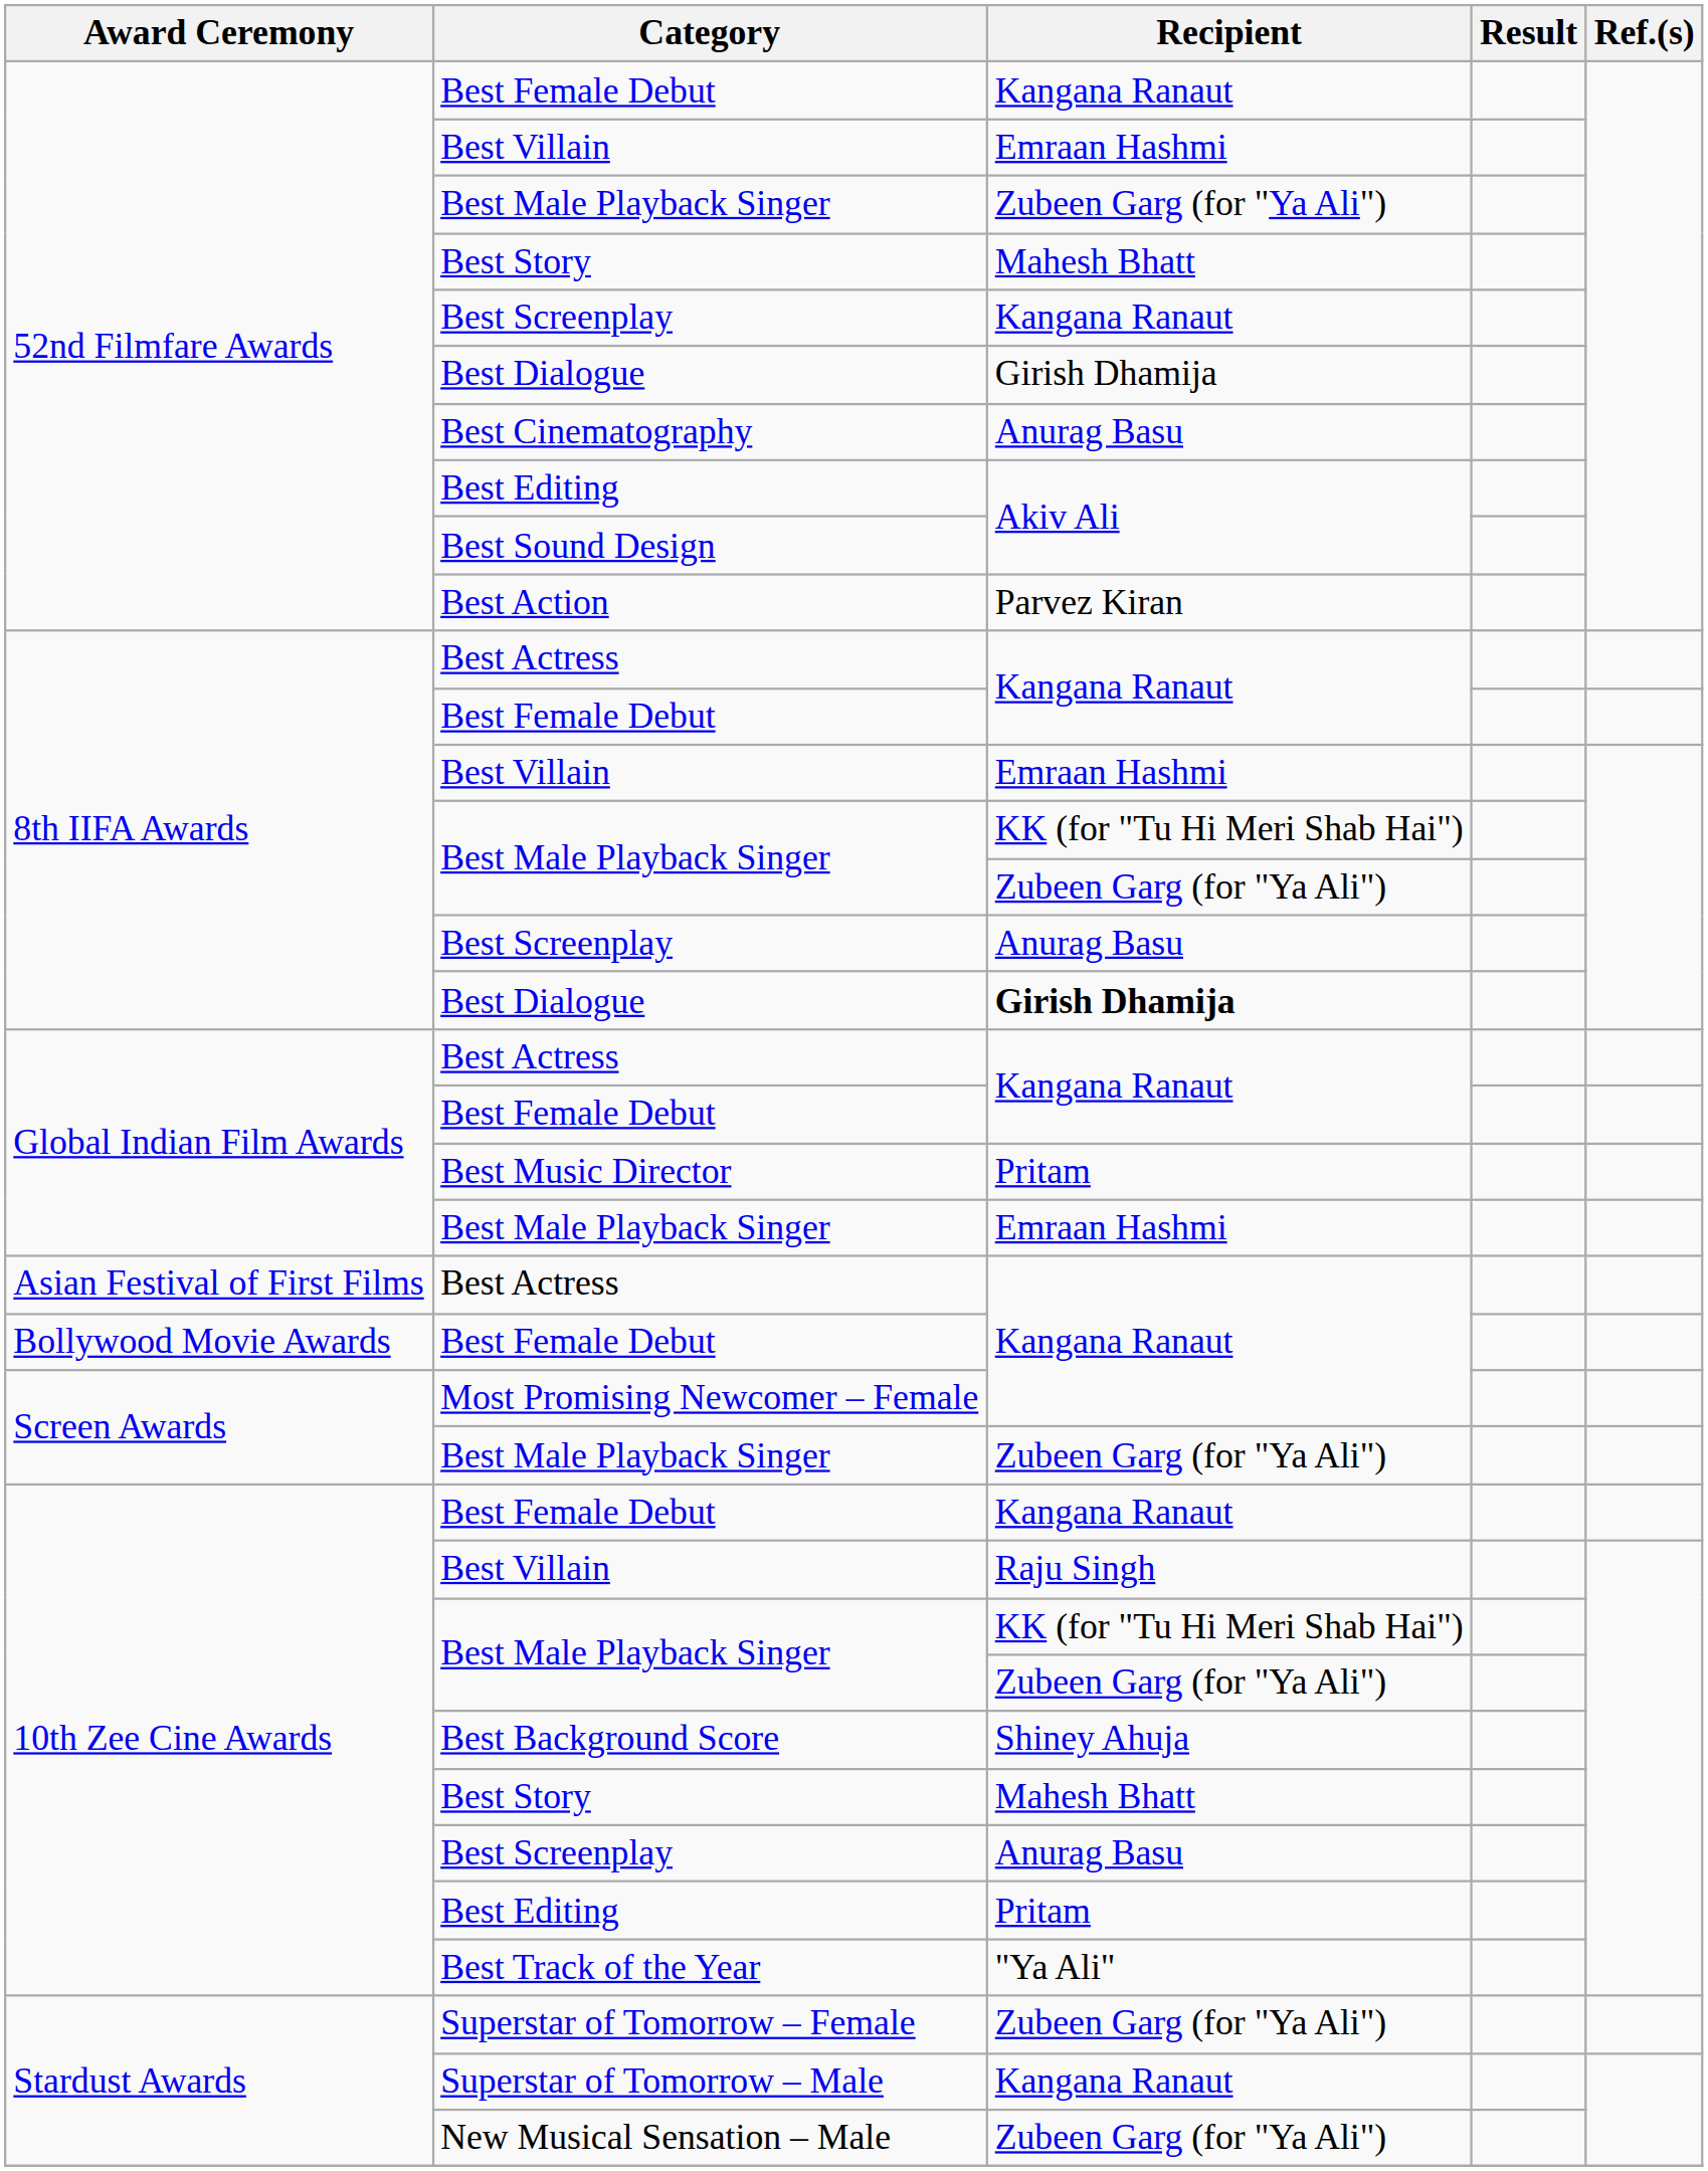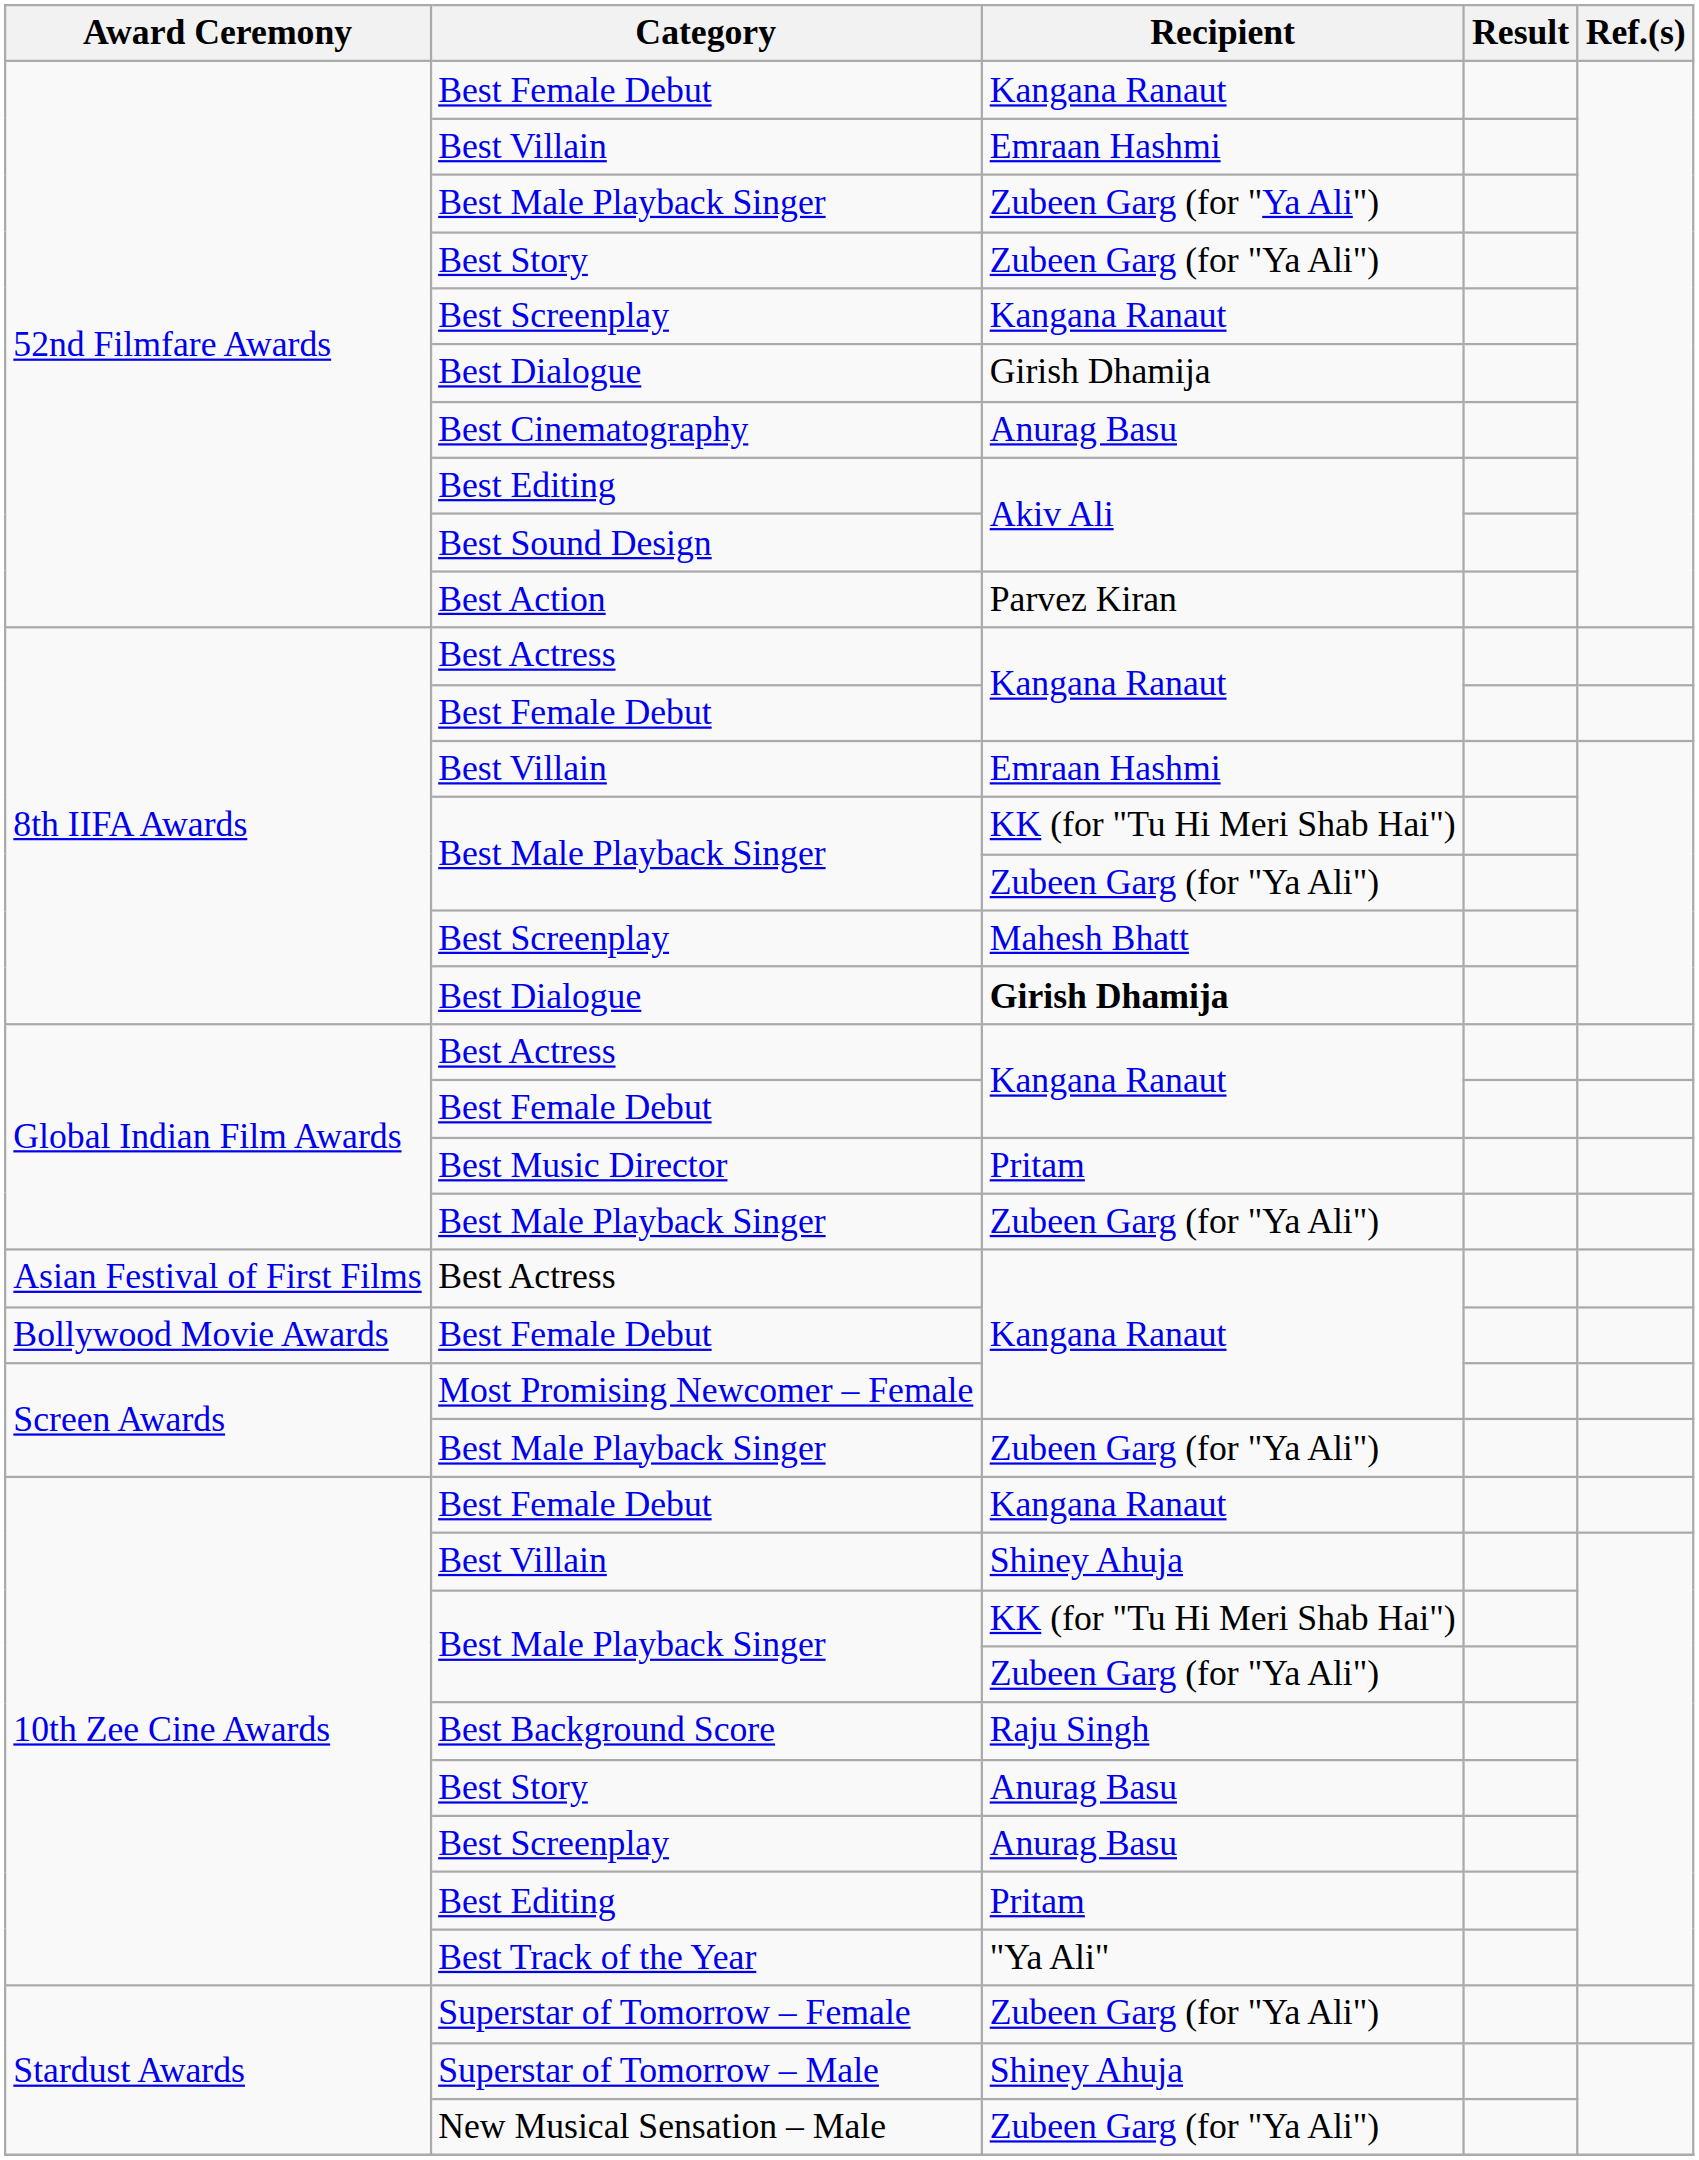 <table class="wikitable">
 <tr>
 <th>Award Ceremony</th>
 <th>Category</th>
 <th>Recipient</th>
 <th>Result</th>
 <th>Ref.(s)</th>
 </tr>
 <tr>
 <td rowspan=10><a href='#'>52nd Filmfare Awards</a></td>
 <td><a href='#'>Best Female Debut</a></td>
 <td><a href='#'>Kangana Ranaut</a></td>
 <td></td>
 <td rowspan=10></td>
 </tr>
 <tr>
 <td><a href='#'>Best Villain</a></td>
 <td><a href='#'>Emraan Hashmi</a></td>
 <td></td>
 </tr>
 <tr>
 <td><a href='#'>Best Male Playback Singer</a></td>
 <td><a href='#'>Zubeen Garg</a> (for "<a href='#'>Ya Ali</a>")</td>
 <td></td>
 </tr>
 <tr>
 <td><a href='#'>Best Story</a></td>
-<td><a href='#'>Mahesh Bhatt</a></td>
+<td><a href='#'>Zubeen Garg</a> (for "Ya Ali")</td>
 <td></td>
 </tr>
 <tr>
 <td><a href='#'>Best Screenplay</a></td>
 <td><a href='#'>Kangana Ranaut</a></td>
 <td></td>
 </tr>
 <tr>
 <td><a href='#'>Best Dialogue</a></td>
 <td>Girish Dhamija</td>
 <td></td>
 </tr>
 <tr>
 <td><a href='#'>Best Cinematography</a></td>
 <td><a href='#'>Anurag Basu</a></td>
 <td></td>
 </tr>
 <tr>
 <td><a href='#'>Best Editing</a></td>
 <td rowspan="2"><a href='#'>Akiv Ali</a></td>
 <td></td>
 </tr>
 <tr>
 <td><a href='#'>Best Sound Design</a></td>
 <td></td>
 </tr>
 <tr>
 <td><a href='#'>Best Action</a></td>
 <td>Parvez Kiran</td>
 <td></td>
 </tr>
 <tr>
 <td rowspan="7"><a href='#'>8th IIFA Awards</a></td>
 <td><a href='#'>Best Actress</a></td>
 <td rowspan="2"><a href='#'>Kangana Ranaut</a></td>
 <td></td>
 </tr>
 <tr>
 <td><a href='#'>Best Female Debut</a></td>
 <td></td>
 <td></td>
 </tr>
 <tr>
 <td><a href='#'>Best Villain</a></td>
 <td><a href='#'>Emraan Hashmi</a></td>
 <td></td>
 <td rowspan="5"></td>
 </tr>
 <tr>
 <td rowspan="2"><a href='#'>Best Male Playback Singer</a></td>
 <td><a href='#'>KK</a> (for "Tu Hi Meri Shab Hai")</td>
 <td></td>
 </tr>
 <tr>
 <td><a href='#'>Zubeen Garg</a> (for "Ya Ali")</td>
 <td></td>
 </tr>
 <tr>
 <td><a href='#'>Best Screenplay</a></td>
-<td><a href='#'>Anurag Basu</a></td>
+<td><a href='#'>Mahesh Bhatt</a></td>
 <td></td>
 </tr>
 <tr>
 <td><a href='#'>Best Dialogue</a></td>
 <td><strong>Girish Dhamija</strong></td>
 <td></td>
 </tr>
 <tr>
 <td rowspan="4"><a href='#'>Global Indian Film Awards</a></td>
 <td><a href='#'>Best Actress</a></td>
 <td rowspan="2"><a href='#'>Kangana Ranaut</a></td>
 <td></td>
 <td></td>
 </tr>
 <tr>
 <td><a href='#'>Best Female Debut</a></td>
 <td></td>
 <td></td>
 </tr>
 <tr>
 <td><a href='#'>Best Music Director</a></td>
 <td><a href='#'>Pritam</a></td>
 <td></td>
 <td></td>
 </tr>
 <tr>
 <td><a href='#'>Best Male Playback Singer</a></td>
-<td><a href='#'>Emraan Hashmi</a></td>
+<td><a href='#'>Zubeen Garg</a> (for "Ya Ali")</td>
 <td></td>
 <td></td>
 </tr>
 <tr>
 <td><a href='#'>Asian Festival of First Films</a></td>
 <td>Best Actress</td>
 <td rowspan="3"><a href='#'>Kangana Ranaut</a></td>
 <td></td>
 <td></td>
 </tr>
 <tr>
 <td><a href='#'>Bollywood Movie Awards</a></td>
 <td><a href='#'>Best Female Debut</a></td>
 <td></td>
 <td></td>
 </tr>
 <tr>
 <td rowspan="2"><a href='#'>Screen Awards</a></td>
 <td><a href='#'>Most Promising Newcomer – Female</a></td>
 <td></td>
 <td></td>
 </tr>
 <tr>
 <td><a href='#'>Best Male Playback Singer</a></td>
 <td><a href='#'>Zubeen Garg</a> (for "Ya Ali")</td>
 <td></td>
 <td></td>
 </tr>
 <tr>
 <td rowspan=9><a href='#'>10th Zee Cine Awards</a></td>
 <td><a href='#'>Best Female Debut</a></td>
 <td><a href='#'>Kangana Ranaut</a></td>
 <td></td>
 <td></td>
 </tr>
 <tr>
 <td><a href='#'>Best Villain</a></td>
-<td><a href='#'>Raju Singh</a></td>
+<td><a href='#'>Shiney Ahuja</a></td>
 <td></td>
 <td rowspan=8></td>
 </tr>
 <tr>
 <td rowspan="2"><a href='#'>Best Male Playback Singer</a></td>
 <td><a href='#'>KK</a> (for "Tu Hi Meri Shab Hai")</td>
 <td></td>
 </tr>
 <tr>
 <td><a href='#'>Zubeen Garg</a> (for "Ya Ali")</td>
 <td></td>
 </tr>
 <tr>
 <td><a href='#'>Best Background Score</a></td>
-<td><a href='#'>Shiney Ahuja</a></td>
+<td><a href='#'>Raju Singh</a></td>
 <td></td>
 </tr>
 <tr>
 <td><a href='#'>Best Story</a></td>
-<td><a href='#'>Mahesh Bhatt</a></td>
+<td><a href='#'>Anurag Basu</a></td>
 <td></td>
 </tr>
 <tr>
 <td><a href='#'>Best Screenplay</a></td>
 <td><a href='#'>Anurag Basu</a></td>
 <td></td>
 </tr>
 <tr>
 <td><a href='#'>Best Editing</a></td>
 <td><a href='#'>Pritam</a></td>
 <td></td>
 </tr>
 <tr>
 <td><a href='#'>Best Track of the Year</a></td>
 <td>"Ya Ali"</td>
 <td></td>
 </tr>
 <tr>
 <td rowspan=3><a href='#'>Stardust Awards</a></td>
 <td><a href='#'>Superstar of Tomorrow – Female</a></td>
 <td><a href='#'>Zubeen Garg</a> (for "Ya Ali")</td>
 <td></td>
 <td></td>
 </tr>
 <tr>
 <td><a href='#'>Superstar of Tomorrow – Male</a></td>
-<td><a href='#'>Kangana Ranaut</a></td>
+<td><a href='#'>Shiney Ahuja</a></td>
 <td></td>
 <td rowspan=2></td>
 </tr>
 <tr>
 <td>New Musical Sensation – Male</td>
 <td><a href='#'>Zubeen Garg</a> (for "Ya Ali")</td>
 <td></td>
 </tr>
 <tr>
 </tr>
 </table>
